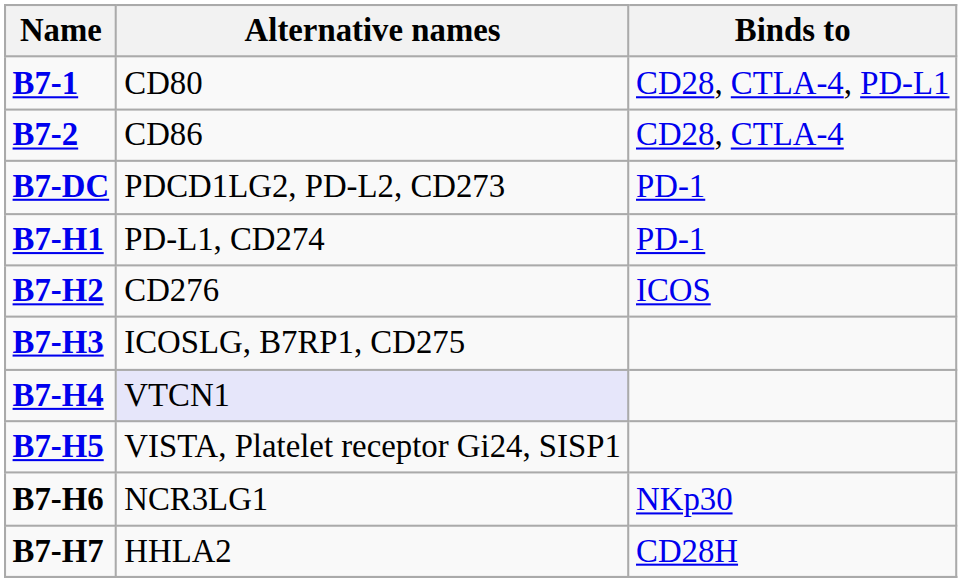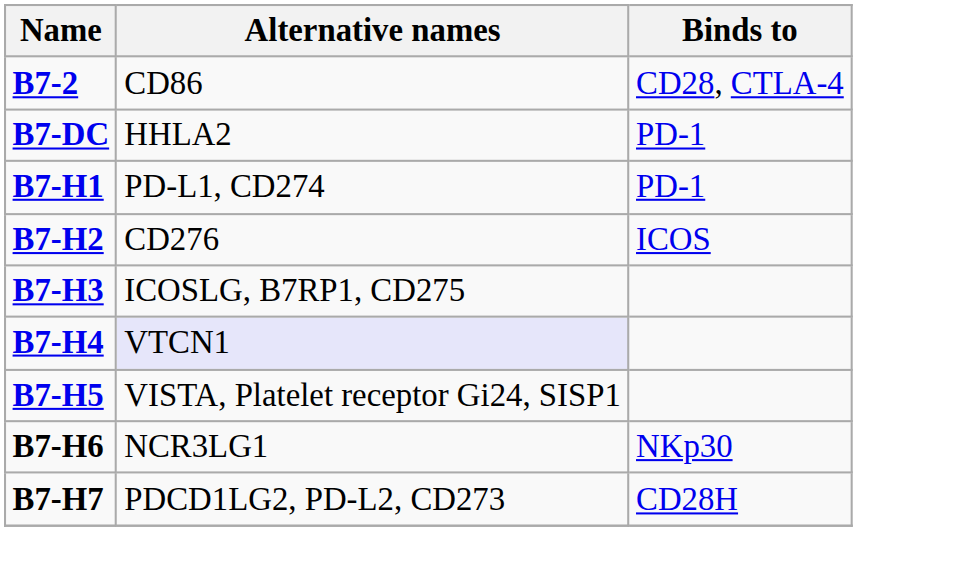 <table class="wikitable">
 <tr>
 <th>Name</th>
 <th>Alternative names</th>
 <th>Binds to</th>
-</tr>
-<tr>
-<td><strong><a href='#'>B7-1</a></strong></td>
-<td>CD80</td>
-<td><a href='#'>CD28</a>, <a href='#'>CTLA-4</a>, <a href='#'>PD-L1</a></td>
 </tr>
 <tr>
 <td><strong><a href='#'>B7-2</a></strong></td>
 <td>CD86</td>
 <td><a href='#'>CD28</a>, <a href='#'>CTLA-4</a></td>
 </tr>
 <tr>
 <td><strong><a href='#'>B7-DC</a></strong></td>
-<td>PDCD1LG2, PD-L2, CD273</td>
+<td>HHLA2</td>
 <td><a href='#'>PD-1</a></td>
 </tr>
 <tr>
 <td><strong><a href='#'>B7-H1</a></strong></td>
 <td>PD-L1, CD274</td>
 <td><a href='#'>PD-1</a></td>
 </tr>
 <tr>
 <td><strong><a href='#'>B7-H2</a></strong></td>
 <td>CD276</td>
 <td><a href='#'>ICOS</a></td>
 </tr>
 <tr>
 <td><strong><a href='#'>B7-H3</a></strong></td>
 <td>ICOSLG, B7RP1, CD275</td>
 <td></td>
 </tr>
 <tr>
 <td><strong><a href='#'>B7-H4</a></strong></td>
 <td style="background: lavender;">VTCN1</td>
 <td></td>
 </tr>
 <tr>
 <td><strong><a href='#'>B7-H5</a></strong></td>
 <td>VISTA, Platelet receptor Gi24, SISP1</td>
 <td></td>
 </tr>
 <tr>
 <td><strong>B7-H6</strong></td>
 <td>NCR3LG1</td>
 <td><a href='#'>NKp30</a></td>
 </tr>
 <tr>
 <td><strong>B7-H7</strong></td>
-<td>HHLA2</td>
+<td>PDCD1LG2, PD-L2, CD273</td>
 <td><a href='#'>CD28H</a></td>
 </tr>
 <tr>
 </tr>
 </table>
